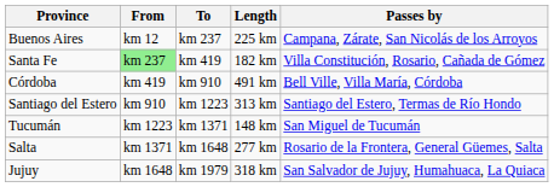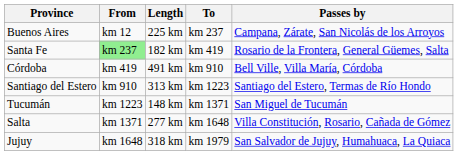 <table class="wikitable">
 <tr>
 <th>Province</th>
 <th>From</th>
+<th>Length</th>
 <th>To</th>
-<th>Length</th>
 <th>Passes by</th>
 </tr>
 <tr>
 <td>Buenos Aires</td>
 <td>km 12</td>
+<td>225 km</td>
 <td>km 237</td>
-<td>225 km</td>
 <td><a href='#'>Campana</a>, <a href='#'>Zárate</a>, <a href='#'>San Nicolás de los Arroyos</a></td>
 </tr>
 <tr>
 <td>Santa Fe</td>
 <td style="background: lightgreen;">km 237</td>
+<td>182 km</td>
 <td>km 419</td>
-<td>182 km</td>
-<td><a href='#'>Villa Constitución</a>, <a href='#'>Rosario</a>, <a href='#'>Cañada de Gómez</a></td>
+<td><a href='#'>Rosario de la Frontera</a>, <a href='#'>General Güemes</a>, <a href='#'>Salta</a></td>
 </tr>
 <tr>
 <td>Córdoba</td>
 <td>km 419</td>
+<td>491 km</td>
 <td>km 910</td>
-<td>491 km</td>
 <td><a href='#'>Bell Ville</a>, <a href='#'>Villa María</a>, <a href='#'>Córdoba</a></td>
 </tr>
 <tr>
 <td>Santiago del Estero</td>
 <td>km 910</td>
+<td>313 km</td>
 <td>km 1223</td>
-<td>313 km</td>
 <td><a href='#'>Santiago del Estero</a>, <a href='#'>Termas de Río Hondo</a></td>
 </tr>
 <tr>
 <td>Tucumán</td>
 <td>km 1223</td>
+<td>148 km</td>
 <td>km 1371</td>
-<td>148 km</td>
 <td><a href='#'>San Miguel de Tucumán</a></td>
 </tr>
 <tr>
 <td>Salta</td>
 <td>km 1371</td>
+<td>277 km</td>
 <td>km 1648</td>
-<td>277 km</td>
-<td><a href='#'>Rosario de la Frontera</a>, <a href='#'>General Güemes</a>, <a href='#'>Salta</a></td>
+<td><a href='#'>Villa Constitución</a>, <a href='#'>Rosario</a>, <a href='#'>Cañada de Gómez</a></td>
 </tr>
 <tr>
 <td>Jujuy</td>
 <td>km 1648</td>
+<td>318 km</td>
 <td>km 1979</td>
-<td>318 km</td>
 <td><a href='#'>San Salvador de Jujuy</a>, <a href='#'>Humahuaca</a>, <a href='#'>La Quiaca</a></td>
 </tr>
 </table>
